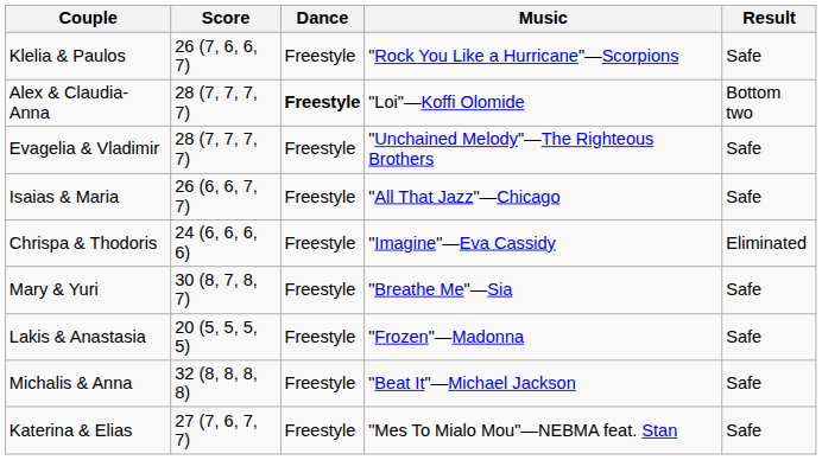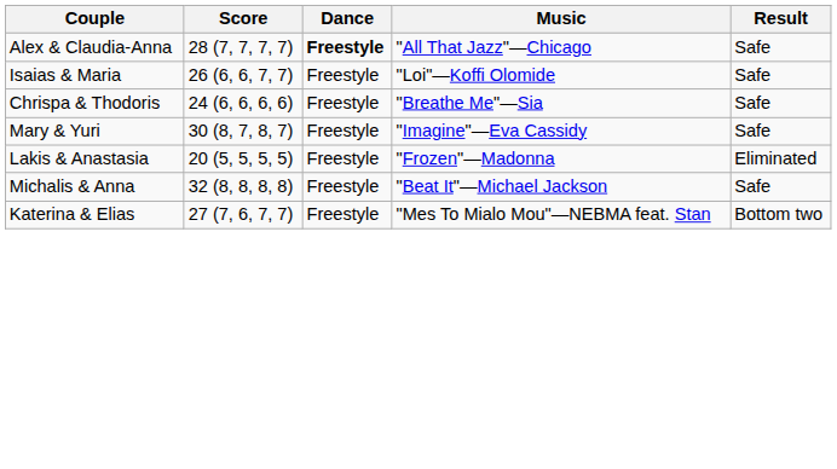 <table class="wikitable sortable" style="width:85%;">
 <tr>
 <th>Couple</th>
 <th>Score</th>
 <th>Dance</th>
 <th>Music</th>
 <th>Result</th>
 </tr>
 <tr>
-<td>Klelia & Paulos</td>
-<td>26 (7, 6, 6, 7)</td>
-<td>Freestyle</td>
-<td>"<a href='#'>Rock You Like a Hurricane</a>"—<a href='#'>Scorpions</a></td>
-<td>Safe</td>
-</tr>
-<tr>
 <td>Alex & Claudia-Anna</td>
 <td>28 (7, 7, 7, 7)</td>
 <td><strong>Freestyle</strong></td>
-<td>"Loi"—<a href='#'>Koffi Olomide</a></td>
-<td>Bottom two</td>
-</tr>
-<tr>
-<td>Evagelia & Vladimir</td>
-<td>28 (7, 7, 7, 7)</td>
-<td>Freestyle</td>
-<td>"<a href='#'>Unchained Melody</a>"—<a href='#'>The Righteous Brothers</a></td>
+<td>"<a href='#'>All That Jazz</a>"—<a href='#'>Chicago</a></td>
 <td>Safe</td>
 </tr>
 <tr>
 <td>Isaias & Maria</td>
 <td>26 (6, 6, 7, 7)</td>
 <td>Freestyle</td>
-<td>"<a href='#'>All That Jazz</a>"—<a href='#'>Chicago</a></td>
+<td>"Loi"—<a href='#'>Koffi Olomide</a></td>
 <td>Safe</td>
 </tr>
 <tr>
 <td>Chrispa & Thodoris</td>
 <td>24 (6, 6, 6, 6)</td>
 <td>Freestyle</td>
-<td>"<a href='#'>Imagine</a>"—<a href='#'>Eva Cassidy</a></td>
-<td>Eliminated</td>
+<td>"<a href='#'>Breathe Me</a>"—<a href='#'>Sia</a></td>
+<td>Safe</td>
 </tr>
 <tr>
 <td>Mary & Yuri</td>
 <td>30 (8, 7, 8, 7)</td>
 <td>Freestyle</td>
-<td>"<a href='#'>Breathe Me</a>"—<a href='#'>Sia</a></td>
+<td>"<a href='#'>Imagine</a>"—<a href='#'>Eva Cassidy</a></td>
 <td>Safe</td>
 </tr>
 <tr>
 <td>Lakis & Anastasia</td>
 <td>20 (5, 5, 5, 5)</td>
 <td>Freestyle</td>
 <td>"<a href='#'>Frozen</a>"—<a href='#'>Madonna</a></td>
-<td>Safe</td>
+<td>Eliminated</td>
 </tr>
 <tr>
 <td>Michalis & Anna</td>
 <td>32 (8, 8, 8, 8)</td>
 <td>Freestyle</td>
 <td>"<a href='#'>Beat It</a>"—<a href='#'>Michael Jackson</a></td>
 <td>Safe</td>
 </tr>
 <tr>
 <td>Katerina & Elias</td>
 <td>27 (7, 6, 7, 7)</td>
 <td>Freestyle</td>
 <td>"Mes To Mialo Mou"—NEBMA feat. <a href='#'>Stan</a></td>
-<td>Safe</td>
+<td>Bottom two</td>
 </tr>
 </table>
